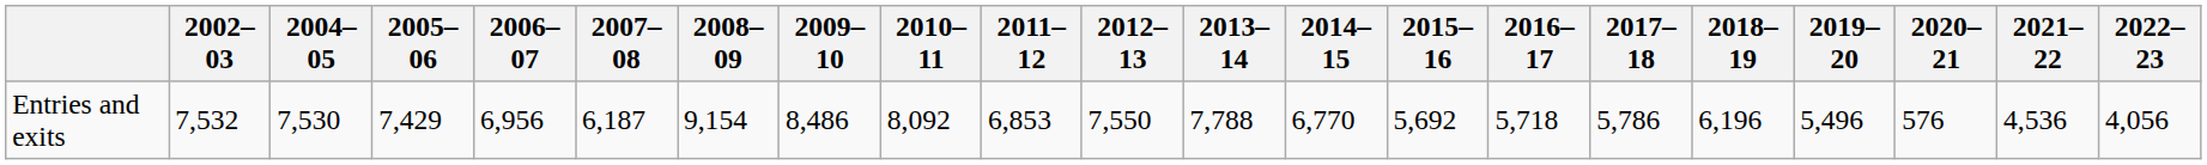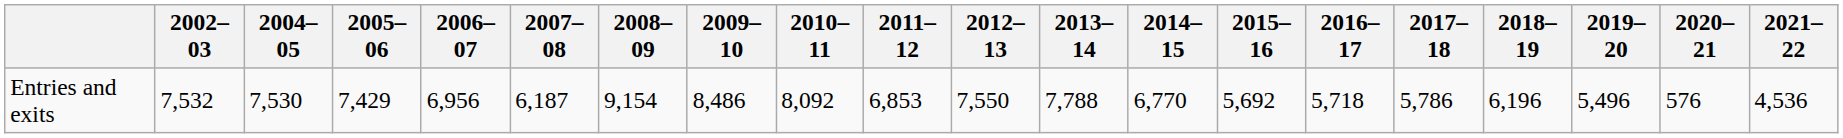 <table class="wikitable">
 <tr>
 <th></th>
 <th>2002–03</th>
 <th>2004–05</th>
 <th>2005–06</th>
 <th>2006–07</th>
 <th>2007–08</th>
 <th>2008–09</th>
 <th>2009–10</th>
 <th>2010–11</th>
 <th>2011–12</th>
 <th>2012–13</th>
 <th>2013–14</th>
 <th>2014–15</th>
 <th>2015–16</th>
 <th>2016–17</th>
 <th>2017–18</th>
 <th>2018–19</th>
 <th>2019–20</th>
 <th>2020–21</th>
 <th>2021–22</th>
-<th>2022–23</th>
 </tr>
 <tr>
 <td>Entries and exits</td>
 <td>7,532</td>
 <td>7,530</td>
 <td>7,429</td>
 <td>6,956</td>
 <td>6,187</td>
 <td>9,154</td>
 <td>8,486</td>
 <td>8,092</td>
 <td>6,853</td>
 <td>7,550</td>
 <td>7,788</td>
 <td>6,770</td>
 <td>5,692</td>
 <td>5,718</td>
 <td>5,786</td>
 <td>6,196</td>
 <td>5,496</td>
 <td>576</td>
 <td>4,536</td>
-<td>4,056</td>
 </tr>
 </table>
